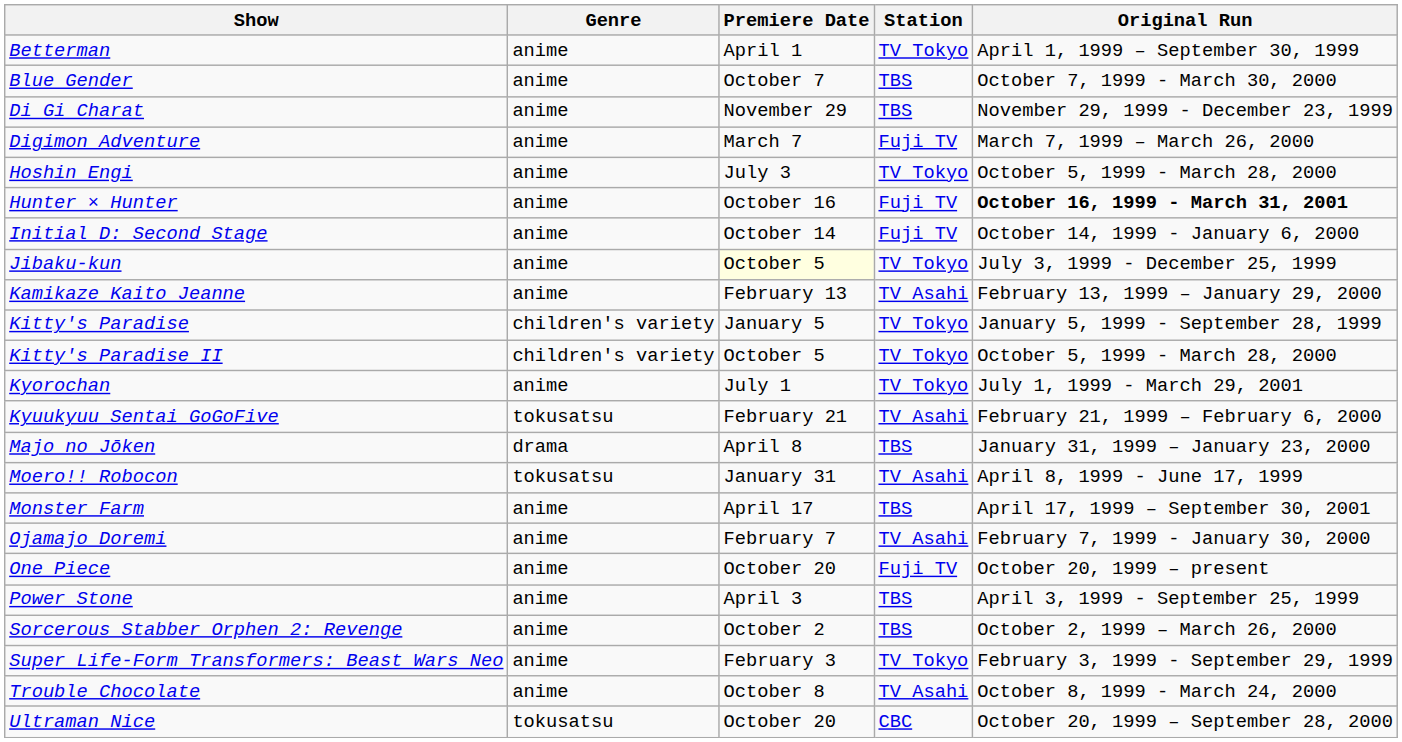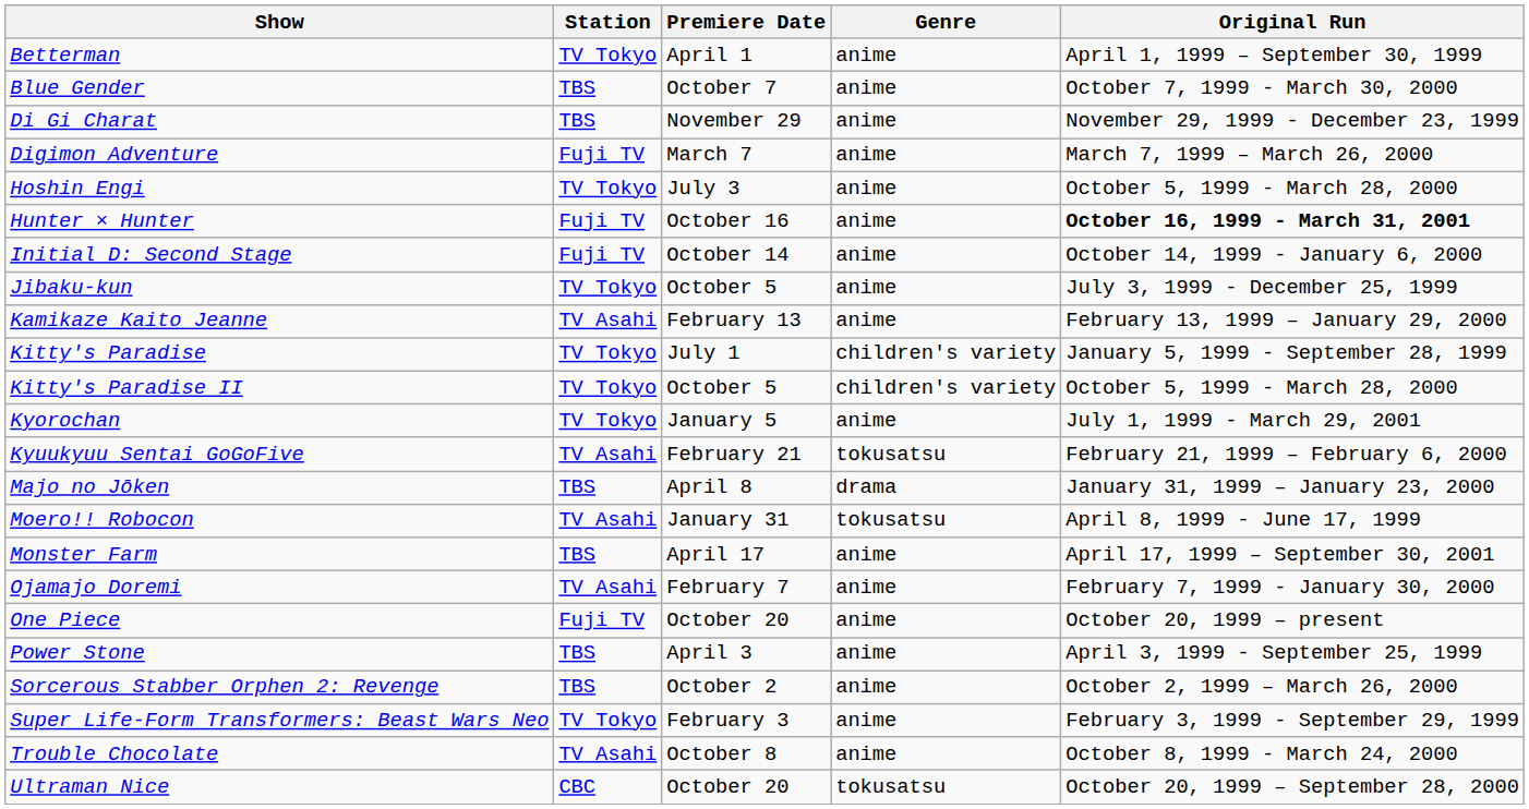 <table class="wikitable sortable">
 <tr>
 <th>Show</th>
+<th>Station</th>
+<th>Premiere Date</th>
 <th>Genre</th>
-<th>Premiere Date</th>
-<th>Station</th>
 <th>Original Run</th>
 </tr>
 <tr>
 <td><em><a href='#'>Betterman</a></em></td>
+<td><a href='#'>TV Tokyo</a></td>
+<td>April 1</td>
 <td>anime</td>
-<td>April 1</td>
-<td><a href='#'>TV Tokyo</a></td>
 <td>April 1, 1999 – September 30, 1999</td>
 </tr>
 <tr>
 <td><em><a href='#'>Blue Gender</a></em></td>
+<td><a href='#'>TBS</a></td>
+<td>October 7</td>
 <td>anime</td>
-<td>October 7</td>
-<td><a href='#'>TBS</a></td>
 <td>October 7, 1999 - March 30, 2000</td>
 </tr>
 <tr>
 <td><em><a href='#'>Di Gi Charat</a></em></td>
+<td><a href='#'>TBS</a></td>
+<td>November 29</td>
 <td>anime</td>
-<td>November 29</td>
-<td><a href='#'>TBS</a></td>
 <td>November 29, 1999 - December 23, 1999</td>
 </tr>
 <tr>
 <td><em><a href='#'>Digimon Adventure</a></em></td>
+<td><a href='#'>Fuji TV</a></td>
+<td>March 7</td>
 <td>anime</td>
-<td>March 7</td>
-<td><a href='#'>Fuji TV</a></td>
 <td>March 7, 1999 – March 26, 2000</td>
 </tr>
 <tr>
 <td><em><a href='#'>Hoshin Engi</a></em></td>
+<td><a href='#'>TV Tokyo</a></td>
+<td>July 3</td>
 <td>anime</td>
-<td>July 3</td>
-<td><a href='#'>TV Tokyo</a></td>
 <td>October 5, 1999 - March 28, 2000</td>
 </tr>
 <tr>
 <td><em><a href='#'>Hunter × Hunter</a></em></td>
+<td><a href='#'>Fuji TV</a></td>
+<td>October 16</td>
 <td>anime</td>
-<td>October 16</td>
-<td><a href='#'>Fuji TV</a></td>
 <td><strong>October 16, 1999 - March 31, 2001</strong></td>
 </tr>
 <tr>
 <td><em><a href='#'>Initial D: Second Stage</a></em></td>
+<td><a href='#'>Fuji TV</a></td>
+<td>October 14</td>
 <td>anime</td>
-<td>October 14</td>
-<td><a href='#'>Fuji TV</a></td>
 <td>October 14, 1999 - January 6, 2000</td>
 </tr>
 <tr>
 <td><em><a href='#'>Jibaku-kun</a></em></td>
+<td><a href='#'>TV Tokyo</a></td>
+<td>October 5</td>
 <td>anime</td>
-<td style="background: lightyellow;">October 5</td>
-<td><a href='#'>TV Tokyo</a></td>
 <td>July 3, 1999 - December 25, 1999</td>
 </tr>
 <tr>
 <td><em><a href='#'>Kamikaze Kaito Jeanne</a></em></td>
+<td><a href='#'>TV Asahi</a></td>
+<td>February 13</td>
 <td>anime</td>
-<td>February 13</td>
-<td><a href='#'>TV Asahi</a></td>
 <td>February 13, 1999 – January 29, 2000</td>
 </tr>
 <tr>
 <td><em><a href='#'>Kitty's Paradise</a></em></td>
+<td><a href='#'>TV Tokyo</a></td>
+<td>July 1</td>
 <td>children's variety</td>
-<td>January 5</td>
-<td><a href='#'>TV Tokyo</a></td>
 <td>January 5, 1999 - September 28, 1999</td>
 </tr>
 <tr>
 <td><em><a href='#'>Kitty's Paradise II</a></em></td>
+<td><a href='#'>TV Tokyo</a></td>
+<td>October 5</td>
 <td>children's variety</td>
-<td>October 5</td>
-<td><a href='#'>TV Tokyo</a></td>
 <td>October 5, 1999 - March 28, 2000</td>
 </tr>
 <tr>
 <td><em><a href='#'>Kyorochan</a></em></td>
+<td><a href='#'>TV Tokyo</a></td>
+<td>January 5</td>
 <td>anime</td>
-<td>July 1</td>
-<td><a href='#'>TV Tokyo</a></td>
 <td>July 1, 1999 - March 29, 2001</td>
 </tr>
 <tr>
 <td><em><a href='#'>Kyuukyuu Sentai GoGoFive</a></em></td>
+<td><a href='#'>TV Asahi</a></td>
+<td>February 21</td>
 <td>tokusatsu</td>
-<td>February 21</td>
-<td><a href='#'>TV Asahi</a></td>
 <td>February 21, 1999 – February 6, 2000</td>
 </tr>
 <tr>
 <td><em><a href='#'>Majo no Jōken</a></em></td>
+<td><a href='#'>TBS</a></td>
+<td>April 8</td>
 <td>drama</td>
-<td>April 8</td>
-<td><a href='#'>TBS</a></td>
 <td>January 31, 1999 – January 23, 2000</td>
 </tr>
 <tr>
 <td><em><a href='#'>Moero!! Robocon</a></em></td>
+<td><a href='#'>TV Asahi</a></td>
+<td>January 31</td>
 <td>tokusatsu</td>
-<td>January 31</td>
-<td><a href='#'>TV Asahi</a></td>
 <td>April 8, 1999 - June 17, 1999</td>
 </tr>
 <tr>
 <td><em><a href='#'>Monster Farm</a></em></td>
+<td><a href='#'>TBS</a></td>
+<td>April 17</td>
 <td>anime</td>
-<td>April 17</td>
-<td><a href='#'>TBS</a></td>
 <td>April 17, 1999 – September 30, 2001</td>
 </tr>
 <tr>
 <td><em><a href='#'>Ojamajo Doremi</a></em></td>
+<td><a href='#'>TV Asahi</a></td>
+<td>February 7</td>
 <td>anime</td>
-<td>February 7</td>
-<td><a href='#'>TV Asahi</a></td>
 <td>February 7, 1999 - January 30, 2000</td>
 </tr>
 <tr>
 <td><em><a href='#'>One Piece</a></em></td>
+<td><a href='#'>Fuji TV</a></td>
+<td>October 20</td>
 <td>anime</td>
-<td>October 20</td>
-<td><a href='#'>Fuji TV</a></td>
 <td>October 20, 1999 – present</td>
 </tr>
 <tr>
 <td><em><a href='#'>Power Stone</a></em></td>
+<td><a href='#'>TBS</a></td>
+<td>April 3</td>
 <td>anime</td>
-<td>April 3</td>
-<td><a href='#'>TBS</a></td>
 <td>April 3, 1999 - September 25, 1999</td>
 </tr>
 <tr>
 <td><em><a href='#'>Sorcerous Stabber Orphen 2: Revenge</a></em></td>
+<td><a href='#'>TBS</a></td>
+<td>October 2</td>
 <td>anime</td>
-<td>October 2</td>
-<td><a href='#'>TBS</a></td>
 <td>October 2, 1999 – March 26, 2000</td>
 </tr>
 <tr>
 <td><em><a href='#'>Super Life-Form Transformers: Beast Wars Neo</a></em></td>
+<td><a href='#'>TV Tokyo</a></td>
+<td>February 3</td>
 <td>anime</td>
-<td>February 3</td>
-<td><a href='#'>TV Tokyo</a></td>
 <td>February 3, 1999 - September 29, 1999</td>
 </tr>
 <tr>
 <td><em><a href='#'>Trouble Chocolate</a></em></td>
+<td><a href='#'>TV Asahi</a></td>
+<td>October 8</td>
 <td>anime</td>
-<td>October 8</td>
-<td><a href='#'>TV Asahi</a></td>
 <td>October 8, 1999 - March 24, 2000</td>
 </tr>
 <tr>
 <td><em><a href='#'>Ultraman Nice</a></em></td>
+<td><a href='#'>CBC</a></td>
+<td>October 20</td>
 <td>tokusatsu</td>
-<td>October 20</td>
-<td><a href='#'>CBC</a></td>
 <td>October 20, 1999 – September 28, 2000</td>
 </tr>
 </table>
